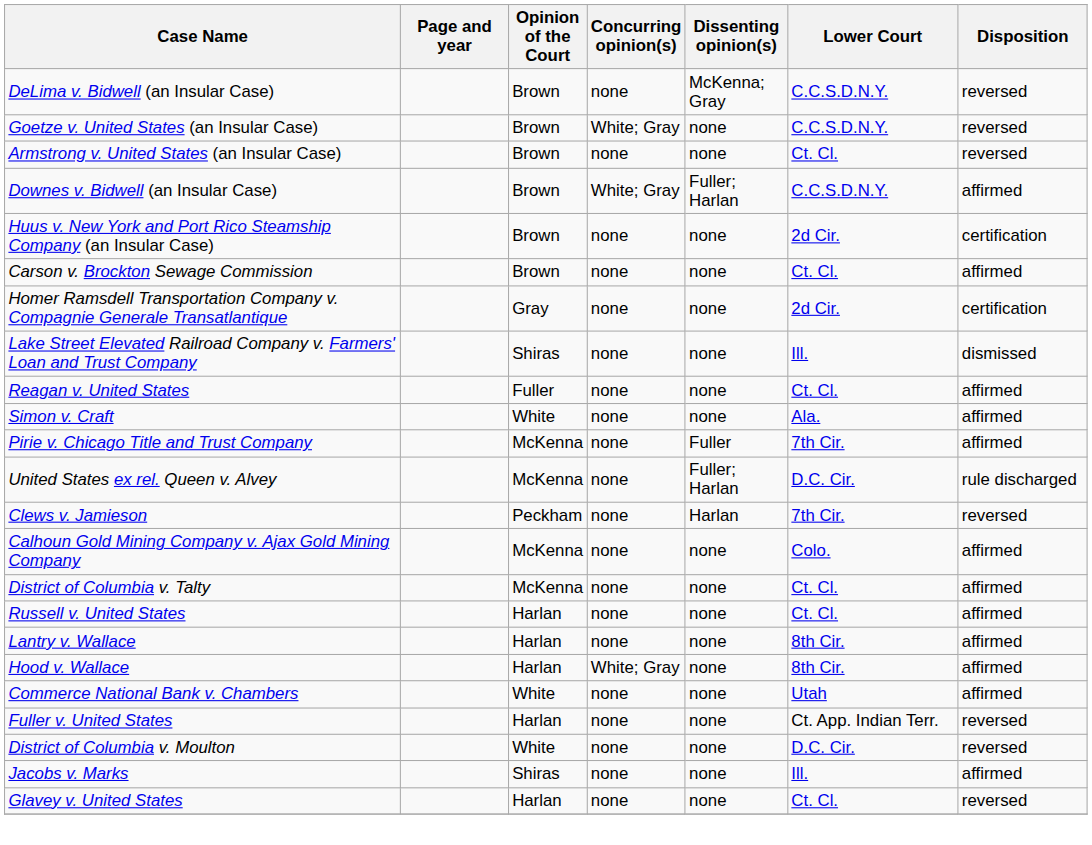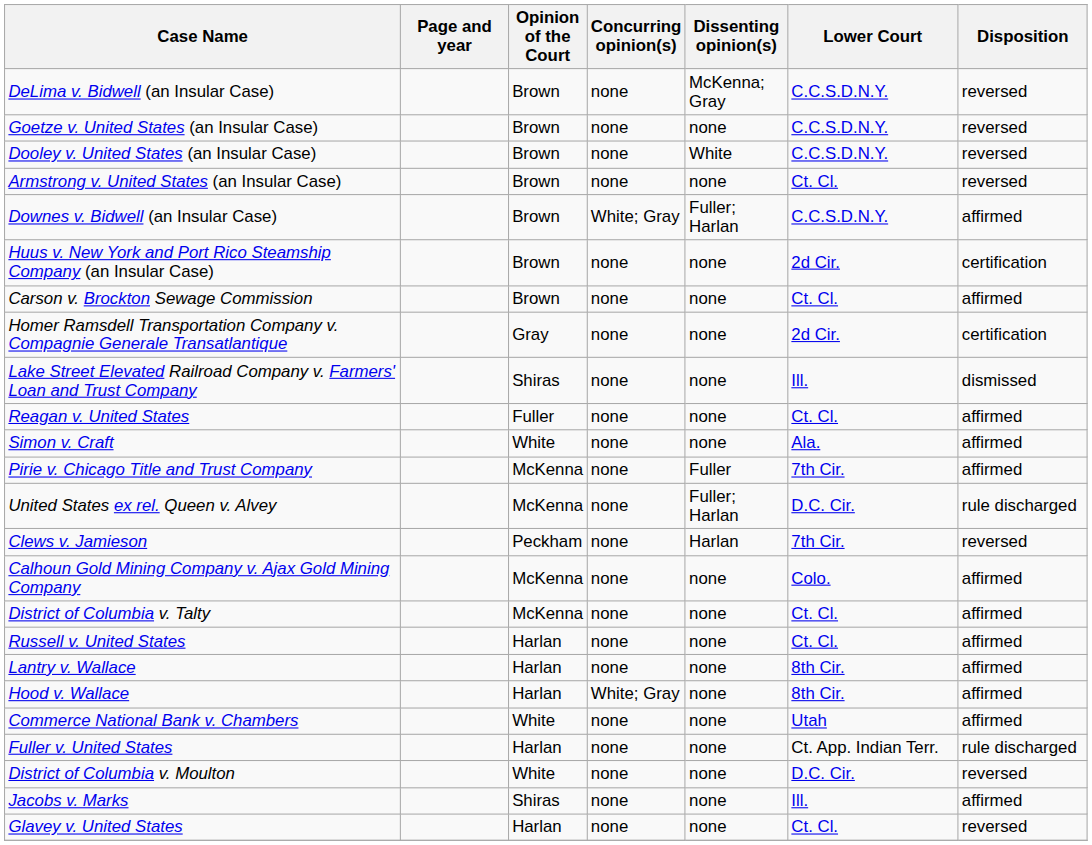 <table class="wikitable sortable">
 <tr>
 <th scope="col" style="width: 370px;">Case Name</th>
 <th scope="col" style="width: 95px;">Page and year</th>
 <th scope="col" style="width: 10px;">Opinion of the Court</th>
 <th scope="col" style="width: 10px;">Concurring opinion(s)</th>
 <th scope="col" style="width: 90px;">Dissenting opinion(s)</th>
 <th scope="col" style="width: 155px;">Lower Court</th>
 <th scope="col" style="width: 116px;">Disposition</th>
 </tr>
 <tr>
 <td><em><a href='#'>DeLima v. Bidwell</a></em> (an Insular Case)</td>
 <td align="right"></td>
 <td>Brown</td>
 <td>none</td>
 <td>McKenna; Gray</td>
 <td><a href='#'>C.C.S.D.N.Y.</a></td>
 <td>reversed</td>
 </tr>
 <tr>
 <td><em><a href='#'>Goetze v. United States</a></em> (an Insular Case)</td>
 <td align="right"></td>
 <td>Brown</td>
-<td>White; Gray</td>
 <td>none</td>
+<td>none</td>
+<td><a href='#'>C.C.S.D.N.Y.</a></td>
+<td>reversed</td>
+</tr>
+<tr>
+<td><em><a href='#'>Dooley v. United States</a></em> (an Insular Case)</td>
+<td align="right"></td>
+<td>Brown</td>
+<td>none</td>
+<td>White</td>
 <td><a href='#'>C.C.S.D.N.Y.</a></td>
 <td>reversed</td>
 </tr>
 <tr>
 <td><em><a href='#'>Armstrong v. United States</a></em> (an Insular Case)</td>
 <td align="right"></td>
 <td>Brown</td>
 <td>none</td>
 <td>none</td>
 <td><a href='#'>Ct. Cl.</a></td>
 <td>reversed</td>
 </tr>
 <tr>
 <td><em><a href='#'>Downes v. Bidwell</a></em> (an Insular Case)</td>
 <td align="right"></td>
 <td>Brown</td>
 <td>White; Gray</td>
 <td>Fuller; Harlan</td>
 <td><a href='#'>C.C.S.D.N.Y.</a></td>
 <td>affirmed</td>
 </tr>
 <tr>
 <td><em><a href='#'>Huus v. New York and Port Rico Steamship Company</a></em> (an Insular Case)</td>
 <td align="right"></td>
 <td>Brown</td>
 <td>none</td>
 <td>none</td>
 <td><a href='#'>2d Cir.</a></td>
 <td>certification</td>
 </tr>
 <tr>
 <td><em>Carson v. <a href='#'>Brockton</a> Sewage Commission</em></td>
 <td align="right"></td>
 <td>Brown</td>
 <td>none</td>
 <td>none</td>
 <td><a href='#'>Ct. Cl.</a></td>
 <td>affirmed</td>
 </tr>
 <tr>
 <td><em>Homer Ramsdell Transportation Company v. <a href='#'>Compagnie Generale Transatlantique</a></em></td>
 <td align="right"></td>
 <td>Gray</td>
 <td>none</td>
 <td>none</td>
 <td><a href='#'>2d Cir.</a></td>
 <td>certification</td>
 </tr>
 <tr>
 <td><em><a href='#'>Lake Street Elevated</a> Railroad Company v. <a href='#'>Farmers' Loan and Trust Company</a></em></td>
 <td align="right"></td>
 <td>Shiras</td>
 <td>none</td>
 <td>none</td>
 <td><a href='#'>Ill.</a></td>
 <td>dismissed</td>
 </tr>
 <tr>
 <td><em><a href='#'>Reagan v. United States</a></em></td>
 <td align="right"></td>
 <td>Fuller</td>
 <td>none</td>
 <td>none</td>
 <td><a href='#'>Ct. Cl.</a></td>
 <td>affirmed</td>
 </tr>
 <tr>
 <td><em><a href='#'>Simon v. Craft</a></em></td>
 <td align="right"></td>
 <td>White</td>
 <td>none</td>
 <td>none</td>
 <td><a href='#'>Ala.</a></td>
 <td>affirmed</td>
 </tr>
 <tr>
 <td><em><a href='#'>Pirie v. Chicago Title and Trust Company</a></em></td>
 <td align="right"></td>
 <td>McKenna</td>
 <td>none</td>
 <td>Fuller</td>
 <td><a href='#'>7th Cir.</a></td>
 <td>affirmed</td>
 </tr>
 <tr>
 <td><em>United States <a href='#'>ex rel.</a> Queen v. Alvey</em></td>
 <td align="right"></td>
 <td>McKenna</td>
 <td>none</td>
 <td>Fuller; Harlan</td>
 <td><a href='#'>D.C. Cir.</a></td>
 <td>rule discharged</td>
 </tr>
 <tr>
 <td><em><a href='#'>Clews v. Jamieson</a></em></td>
 <td align="right"></td>
 <td>Peckham</td>
 <td>none</td>
 <td>Harlan</td>
 <td><a href='#'>7th Cir.</a></td>
 <td>reversed</td>
 </tr>
 <tr>
 <td><em><a href='#'>Calhoun Gold Mining Company v. Ajax Gold Mining Company</a></em></td>
 <td align="right"></td>
 <td>McKenna</td>
 <td>none</td>
 <td>none</td>
 <td><a href='#'>Colo.</a></td>
 <td>affirmed</td>
 </tr>
 <tr>
 <td><em><a href='#'>District of Columbia</a> v. Talty</em></td>
 <td align="right"></td>
 <td>McKenna</td>
 <td>none</td>
 <td>none</td>
 <td><a href='#'>Ct. Cl.</a></td>
 <td>affirmed</td>
 </tr>
 <tr>
 <td><em><a href='#'>Russell v. United States</a></em></td>
 <td align="right"></td>
 <td>Harlan</td>
 <td>none</td>
 <td>none</td>
 <td><a href='#'>Ct. Cl.</a></td>
 <td>affirmed</td>
 </tr>
 <tr>
 <td><em><a href='#'>Lantry v. Wallace</a></em></td>
 <td align="right"></td>
 <td>Harlan</td>
 <td>none</td>
 <td>none</td>
 <td><a href='#'>8th Cir.</a></td>
 <td>affirmed</td>
 </tr>
 <tr>
 <td><em><a href='#'>Hood v. Wallace</a></em></td>
 <td align="right"></td>
 <td>Harlan</td>
 <td>White; Gray</td>
 <td>none</td>
 <td><a href='#'>8th Cir.</a></td>
 <td>affirmed</td>
 </tr>
 <tr>
 <td><em><a href='#'>Commerce National Bank v. Chambers</a></em></td>
 <td align="right"></td>
 <td>White</td>
 <td>none</td>
 <td>none</td>
 <td><a href='#'>Utah</a></td>
 <td>affirmed</td>
 </tr>
 <tr>
 <td><em><a href='#'>Fuller v. United States</a></em></td>
 <td align="right"></td>
 <td>Harlan</td>
 <td>none</td>
 <td>none</td>
 <td>Ct. App. Indian Terr.</td>
-<td>reversed</td>
+<td>rule discharged</td>
 </tr>
 <tr>
 <td><em><a href='#'>District of Columbia</a> v. Moulton</em></td>
 <td align="right"></td>
 <td>White</td>
 <td>none</td>
 <td>none</td>
 <td><a href='#'>D.C. Cir.</a></td>
 <td>reversed</td>
 </tr>
 <tr>
 <td><em><a href='#'>Jacobs v. Marks</a></em></td>
 <td align="right"></td>
 <td>Shiras</td>
 <td>none</td>
 <td>none</td>
 <td><a href='#'>Ill.</a></td>
 <td>affirmed</td>
 </tr>
 <tr>
 <td><em><a href='#'>Glavey v. United States</a></em></td>
 <td align="right"></td>
 <td>Harlan</td>
 <td>none</td>
 <td>none</td>
 <td><a href='#'>Ct. Cl.</a></td>
 <td>reversed</td>
 </tr>
 <tr>
 </tr>
 </table>
